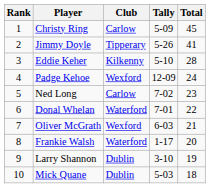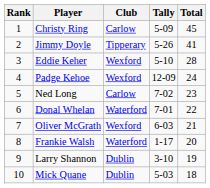 <table class="wikitable">
 <tr>
 <th>Rank</th>
 <th>Player</th>
 <th>Club</th>
 <th>Tally</th>
 <th>Total</th>
 </tr>
 <tr>
 <td rowspan=1 align=center>1</td>
 <td><a href='#'>Christy Ring</a></td>
 <td><a href='#'>Carlow</a></td>
 <td align=center>5-09</td>
 <td align=center>45</td>
 </tr>
 <tr>
 <td rowspan=1 align=center>2</td>
 <td><a href='#'>Jimmy Doyle</a></td>
 <td><a href='#'>Tipperary</a></td>
 <td align=center>5-26</td>
 <td align=center>41</td>
 </tr>
 <tr>
 <td rowspan=1 align=center>3</td>
 <td><a href='#'>Eddie Keher</a></td>
-<td><a href='#'>Kilkenny</a></td>
+<td><a href='#'>Wexford</a></td>
 <td align=center>5-10</td>
 <td align=center>28</td>
 </tr>
 <tr>
 <td rowspan=1 align=center>4</td>
 <td><a href='#'>Padge Kehoe</a></td>
 <td><a href='#'>Wexford</a></td>
 <td align=center>12-09</td>
 <td align=center>24</td>
 </tr>
 <tr>
 <td rowspan=1 align=center>5</td>
 <td>Ned Long</td>
 <td><a href='#'>Carlow</a></td>
 <td align=center>7-02</td>
 <td align=center>23</td>
 </tr>
 <tr>
 <td rowspan=1 align=center>6</td>
 <td><a href='#'>Donal Whelan</a></td>
 <td><a href='#'>Waterford</a></td>
 <td align=center>7-01</td>
 <td align=center>22</td>
 </tr>
 <tr>
 <td rowspan=1 align=center>7</td>
 <td><a href='#'>Oliver McGrath</a></td>
 <td><a href='#'>Wexford</a></td>
 <td align=center>6-03</td>
 <td align=center>21</td>
 </tr>
 <tr>
 <td rowspan=1 align=center>8</td>
 <td><a href='#'>Frankie Walsh</a></td>
 <td><a href='#'>Waterford</a></td>
 <td align=center>1-17</td>
 <td align=center>20</td>
 </tr>
 <tr>
 <td rowspan=1 align=center>9</td>
 <td>Larry Shannon</td>
 <td><a href='#'>Dublin</a></td>
 <td align=center>3-10</td>
 <td align=center>19</td>
 </tr>
 <tr>
 <td rowspan=1 align=center>10</td>
 <td><a href='#'>Mick Quane</a></td>
 <td><a href='#'>Dublin</a></td>
 <td align=center>5-03</td>
 <td align=center>18</td>
 </tr>
 </table>
